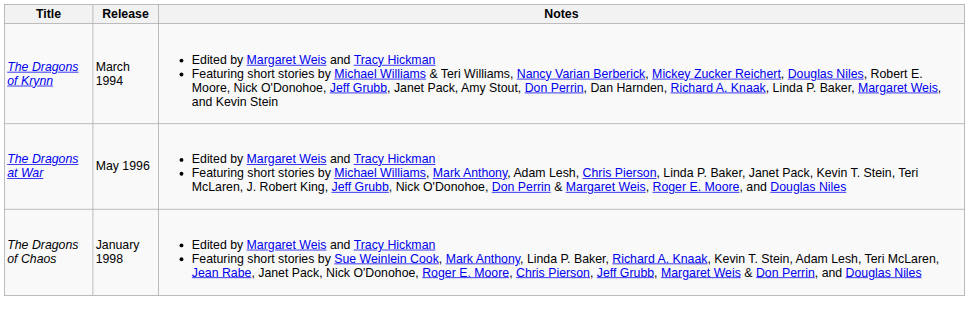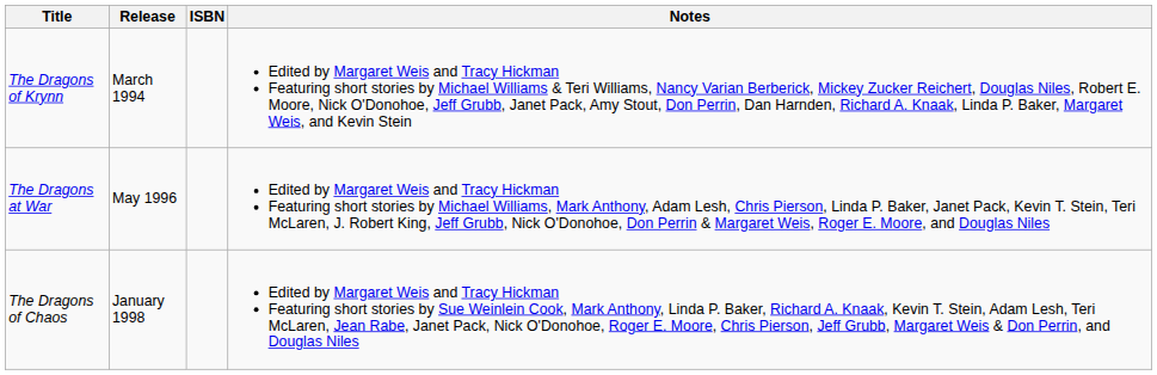 <table class="wikitable">
 <tr>
 <th scope="col">Title</th>
 <th scope="col">Release</th>
+<th scope="col">ISBN</th>
 <th scope="col">Notes</th>
 </tr>
 <tr>
 <td><em><a href='#'>The Dragons of Krynn</a></em></td>
 <td>March 1994</td>
+<td></td>
 <td><br><ul><li>Edited by <a href='#'>Margaret Weis</a> and <a href='#'>Tracy Hickman</a></li><li>Featuring short stories by <a href='#'>Michael Williams</a> & Teri Williams, <a href='#'>Nancy Varian Berberick</a>, <a href='#'>Mickey Zucker Reichert</a>, <a href='#'>Douglas Niles</a>, Robert E. Moore, Nick O'Donohoe, <a href='#'>Jeff Grubb</a>, Janet Pack, Amy Stout, <a href='#'>Don Perrin</a>, Dan Harnden, <a href='#'>Richard A. Knaak</a>, Linda P. Baker, <a href='#'>Margaret Weis</a>, and Kevin Stein</li></ul></td>
 </tr>
 <tr>
 <td><em><a href='#'>The Dragons at War</a></em></td>
 <td>May 1996</td>
+<td></td>
 <td><br><ul><li>Edited by <a href='#'>Margaret Weis</a> and <a href='#'>Tracy Hickman</a></li><li>Featuring short stories by <a href='#'>Michael Williams</a>, <a href='#'>Mark Anthony</a>, Adam Lesh, <a href='#'>Chris Pierson</a>, Linda P. Baker, Janet Pack, Kevin T. Stein, Teri McLaren, J. Robert King, <a href='#'>Jeff Grubb</a>, Nick O'Donohoe, <a href='#'>Don Perrin</a> & <a href='#'>Margaret Weis</a>, <a href='#'>Roger E. Moore</a>, and <a href='#'>Douglas Niles</a></li></ul></td>
 </tr>
 <tr>
 <td><em>The Dragons of Chaos</em></td>
 <td>January 1998</td>
+<td></td>
 <td><br><ul><li>Edited by <a href='#'>Margaret Weis</a> and <a href='#'>Tracy Hickman</a></li><li>Featuring short stories by <a href='#'>Sue Weinlein Cook</a>, <a href='#'>Mark Anthony</a>, Linda P. Baker, <a href='#'>Richard A. Knaak</a>, Kevin T. Stein, Adam Lesh, Teri McLaren, <a href='#'>Jean Rabe</a>, Janet Pack, Nick O'Donohoe, <a href='#'>Roger E. Moore</a>, <a href='#'>Chris Pierson</a>, <a href='#'>Jeff Grubb</a>, <a href='#'>Margaret Weis</a> & <a href='#'>Don Perrin</a>, and <a href='#'>Douglas Niles</a></li></ul></td>
 </tr>
 </table>
